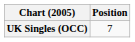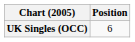 <table class="wikitable plainrowheaders" style="text-align:center">
 <tr>
 <th>Chart (2005)</th>
 <th>Position</th>
 </tr>
 <tr>
 <th scope="row">UK Singles (OCC)</th>
-<td>7</td>
+<td>6</td>
 </tr>
 </table>
